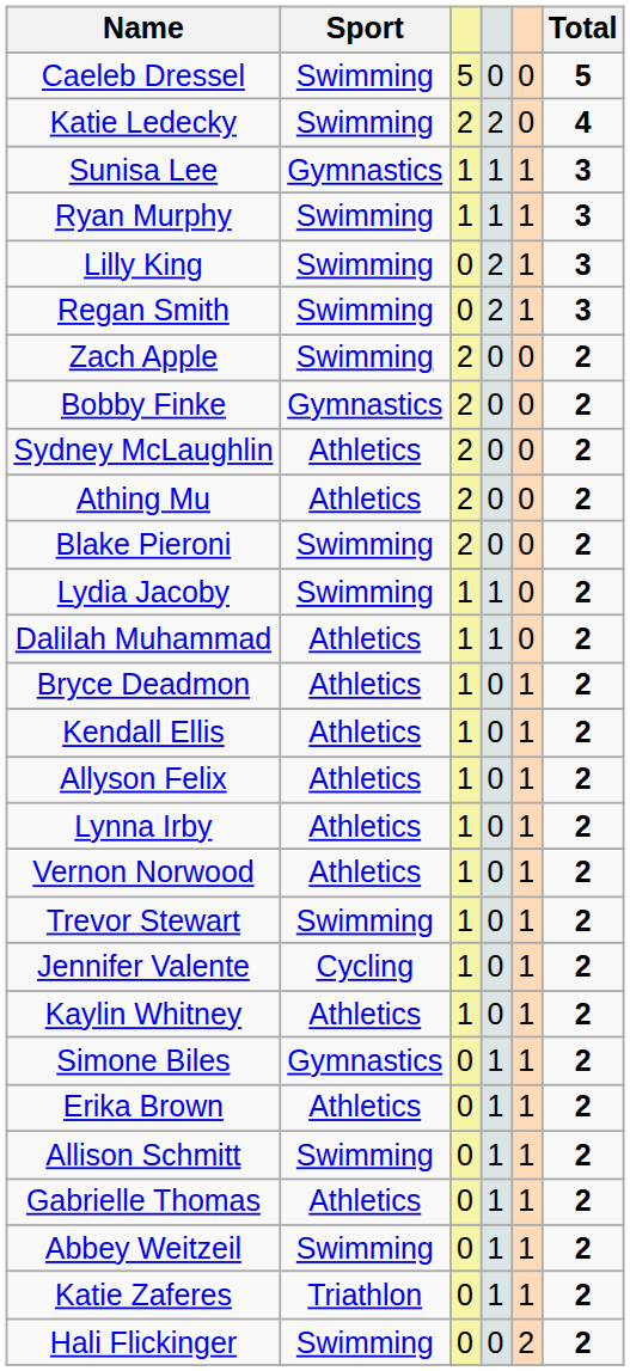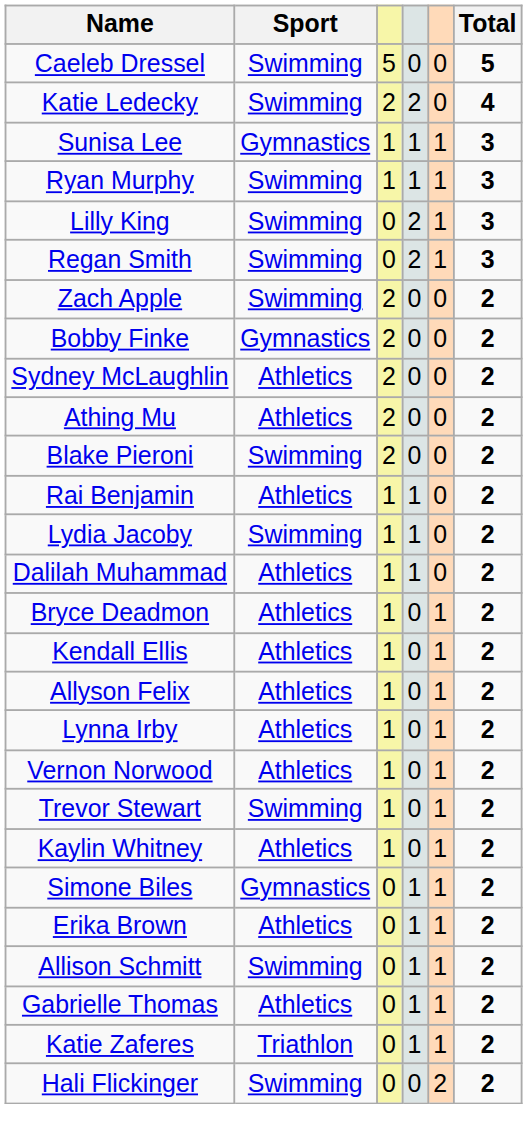 <table class=wikitable style="font-size:85%; float:right; text-align:center">
 <tr>
 <th>Name</th>
 <th>Sport</th>
 <td bgcolor=F7F6A8></td>
 <td bgcolor=DCE5E5></td>
 <td bgcolor=FFDAB9></td>
 <th>Total</th>
 </tr>
 <tr>
 <td><a href='#'>Caeleb Dressel</a></td>
 <td><a href='#'>Swimming</a></td>
 <td bgcolor=F7F6A8>5</td>
 <td bgcolor=DCE5E5>0</td>
 <td bgcolor=FFDAB9>0</td>
 <td><strong>5</strong></td>
 </tr>
 <tr>
 <td><a href='#'>Katie Ledecky</a></td>
 <td><a href='#'>Swimming</a></td>
 <td bgcolor=F7F6A8>2</td>
 <td bgcolor=DCE5E5>2</td>
 <td bgcolor=FFDAB9>0</td>
 <td><strong>4</strong></td>
 </tr>
 <tr>
 <td><a href='#'>Sunisa Lee</a></td>
 <td><a href='#'>Gymnastics</a></td>
 <td bgcolor=F7F6A8>1</td>
 <td bgcolor=DCE5E5>1</td>
 <td bgcolor=FFDAB9>1</td>
 <td><strong>3</strong></td>
 </tr>
 <tr>
 <td><a href='#'>Ryan Murphy</a></td>
 <td><a href='#'>Swimming</a></td>
 <td bgcolor=F7F6A8>1</td>
 <td bgcolor=DCE5E5>1</td>
 <td bgcolor=FFDAB9>1</td>
 <td><strong>3</strong></td>
 </tr>
 <tr>
 <td><a href='#'>Lilly King</a></td>
 <td><a href='#'>Swimming</a></td>
 <td bgcolor=F7F6A8>0</td>
 <td bgcolor=DCE5E5>2</td>
 <td bgcolor=FFDAB9>1</td>
 <td><strong>3</strong></td>
 </tr>
 <tr>
 <td><a href='#'>Regan Smith</a></td>
 <td><a href='#'>Swimming</a></td>
 <td bgcolor=F7F6A8>0</td>
 <td bgcolor=DCE5E5>2</td>
 <td bgcolor=FFDAB9>1</td>
 <td><strong>3</strong></td>
 </tr>
 <tr>
 <td><a href='#'>Zach Apple</a></td>
 <td><a href='#'>Swimming</a></td>
 <td bgcolor=F7F6A8>2</td>
 <td bgcolor=DCE5E5>0</td>
 <td bgcolor=FFDAB9>0</td>
 <td><strong>2</strong></td>
 </tr>
 <tr>
 <td><a href='#'>Bobby Finke</a></td>
 <td><a href='#'>Gymnastics</a></td>
 <td bgcolor=F7F6A8>2</td>
 <td bgcolor=DCE5E5>0</td>
 <td bgcolor=FFDAB9>0</td>
 <td><strong>2</strong></td>
 </tr>
 <tr>
 <td><a href='#'>Sydney McLaughlin</a></td>
 <td><a href='#'>Athletics</a></td>
 <td bgcolor=F7F6A8>2</td>
 <td bgcolor=DCE5E5>0</td>
 <td bgcolor=FFDAB9>0</td>
 <td><strong>2</strong></td>
 </tr>
 <tr>
 <td><a href='#'>Athing Mu</a></td>
 <td><a href='#'>Athletics</a></td>
 <td bgcolor=F7F6A8>2</td>
 <td bgcolor=DCE5E5>0</td>
 <td bgcolor=FFDAB9>0</td>
 <td><strong>2</strong></td>
 </tr>
 <tr>
 <td><a href='#'>Blake Pieroni</a></td>
 <td><a href='#'>Swimming</a></td>
 <td bgcolor=F7F6A8>2</td>
 <td bgcolor=DCE5E5>0</td>
 <td bgcolor=FFDAB9>0</td>
 <td><strong>2</strong></td>
 </tr>
 <tr>
+<td><a href='#'>Rai Benjamin</a></td>
+<td><a href='#'>Athletics</a></td>
+<td bgcolor=F7F6A8>1</td>
+<td bgcolor=DCE5E5>1</td>
+<td bgcolor=FFDAB9>0</td>
+<td><strong>2</strong></td>
+</tr>
+<tr>
 <td><a href='#'>Lydia Jacoby</a></td>
 <td><a href='#'>Swimming</a></td>
 <td bgcolor=F7F6A8>1</td>
 <td bgcolor=DCE5E5>1</td>
 <td bgcolor=FFDAB9>0</td>
 <td><strong>2</strong></td>
 </tr>
 <tr>
 <td><a href='#'>Dalilah Muhammad</a></td>
 <td><a href='#'>Athletics</a></td>
 <td bgcolor=F7F6A8>1</td>
 <td bgcolor=DCE5E5>1</td>
 <td bgcolor=FFDAB9>0</td>
 <td><strong>2</strong></td>
 </tr>
 <tr>
 <td><a href='#'>Bryce Deadmon</a></td>
 <td><a href='#'>Athletics</a></td>
 <td bgcolor=F7F6A8>1</td>
 <td bgcolor=DCE5E5>0</td>
 <td bgcolor=FFDAB9>1</td>
 <td><strong>2</strong></td>
 </tr>
 <tr>
 <td><a href='#'>Kendall Ellis</a></td>
 <td><a href='#'>Athletics</a></td>
 <td bgcolor=F7F6A8>1</td>
 <td bgcolor=DCE5E5>0</td>
 <td bgcolor=FFDAB9>1</td>
 <td><strong>2</strong></td>
 </tr>
 <tr>
 <td><a href='#'>Allyson Felix</a></td>
 <td><a href='#'>Athletics</a></td>
 <td bgcolor=F7F6A8>1</td>
 <td bgcolor=DCE5E5>0</td>
 <td bgcolor=FFDAB9>1</td>
 <td><strong>2</strong></td>
 </tr>
 <tr>
 <td><a href='#'>Lynna Irby</a></td>
 <td><a href='#'>Athletics</a></td>
 <td bgcolor=F7F6A8>1</td>
 <td bgcolor=DCE5E5>0</td>
 <td bgcolor=FFDAB9>1</td>
 <td><strong>2</strong></td>
 </tr>
 <tr>
 <td><a href='#'>Vernon Norwood</a></td>
 <td><a href='#'>Athletics</a></td>
 <td bgcolor=F7F6A8>1</td>
 <td bgcolor=DCE5E5>0</td>
 <td bgcolor=FFDAB9>1</td>
 <td><strong>2</strong></td>
 </tr>
 <tr>
 <td><a href='#'>Trevor Stewart</a></td>
 <td><a href='#'>Swimming</a></td>
 <td bgcolor=F7F6A8>1</td>
 <td bgcolor=DCE5E5>0</td>
 <td bgcolor=FFDAB9>1</td>
 <td><strong>2</strong></td>
 </tr>
 <tr>
-<td><a href='#'>Jennifer Valente</a></td>
-<td><a href='#'>Cycling</a></td>
-<td bgcolor=F7F6A8>1</td>
-<td bgcolor=DCE5E5>0</td>
-<td bgcolor=FFDAB9>1</td>
-<td><strong>2</strong></td>
-</tr>
-<tr>
 <td><a href='#'>Kaylin Whitney</a></td>
 <td><a href='#'>Athletics</a></td>
 <td bgcolor=F7F6A8>1</td>
 <td bgcolor=DCE5E5>0</td>
 <td bgcolor=FFDAB9>1</td>
 <td><strong>2</strong></td>
 </tr>
 <tr>
 <td><a href='#'>Simone Biles</a></td>
 <td><a href='#'>Gymnastics</a></td>
 <td bgcolor=F7F6A8>0</td>
 <td bgcolor=DCE5E5>1</td>
 <td bgcolor=FFDAB9>1</td>
 <td><strong>2</strong></td>
 </tr>
 <tr>
 <td><a href='#'>Erika Brown</a></td>
 <td><a href='#'>Athletics</a></td>
 <td bgcolor=F7F6A8>0</td>
 <td bgcolor=DCE5E5>1</td>
 <td bgcolor=FFDAB9>1</td>
 <td><strong>2</strong></td>
 </tr>
 <tr>
 <td><a href='#'>Allison Schmitt</a></td>
 <td><a href='#'>Swimming</a></td>
 <td bgcolor=F7F6A8>0</td>
 <td bgcolor=DCE5E5>1</td>
 <td bgcolor=FFDAB9>1</td>
 <td><strong>2</strong></td>
 </tr>
 <tr>
 <td><a href='#'>Gabrielle Thomas</a></td>
 <td><a href='#'>Athletics</a></td>
 <td bgcolor=F7F6A8>0</td>
 <td bgcolor=DCE5E5>1</td>
 <td bgcolor=FFDAB9>1</td>
 <td><strong>2</strong></td>
 </tr>
 <tr>
-<td><a href='#'>Abbey Weitzeil</a></td>
-<td><a href='#'>Swimming</a></td>
-<td bgcolor=F7F6A8>0</td>
-<td bgcolor=DCE5E5>1</td>
-<td bgcolor=FFDAB9>1</td>
-<td><strong>2</strong></td>
-</tr>
-<tr>
 <td><a href='#'>Katie Zaferes</a></td>
 <td><a href='#'>Triathlon</a></td>
 <td bgcolor=F7F6A8>0</td>
 <td bgcolor=DCE5E5>1</td>
 <td bgcolor=FFDAB9>1</td>
 <td><strong>2</strong></td>
 </tr>
 <tr>
 <td><a href='#'>Hali Flickinger</a></td>
 <td><a href='#'>Swimming</a></td>
 <td bgcolor=F7F6A8>0</td>
 <td bgcolor=DCE5E5>0</td>
 <td bgcolor=FFDAB9>2</td>
 <td><strong>2</strong></td>
 </tr>
 </table>
